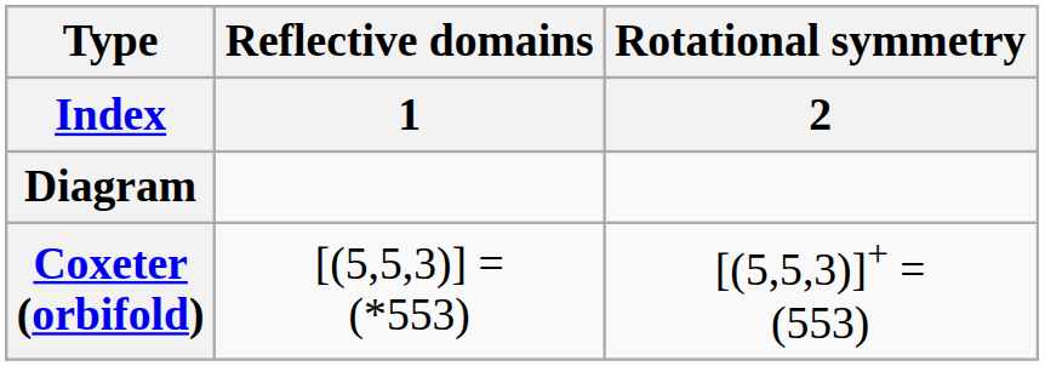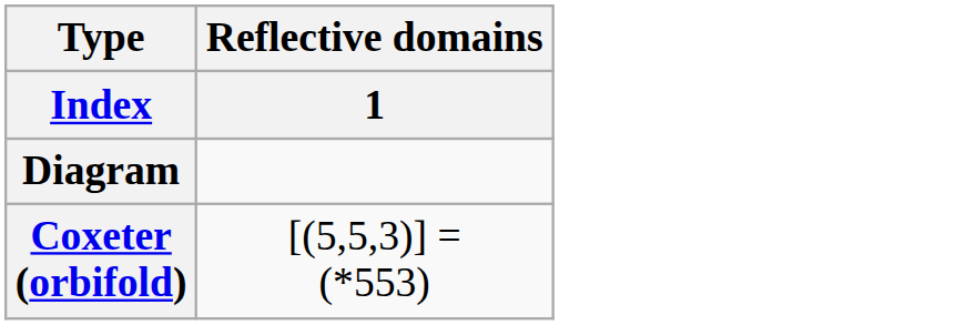 <table class=wikitable>
 <tr align=center>
 <th>Type</th>
 <th>Reflective domains</th>
-<th>Rotational symmetry</th>
 </tr>
 <tr align=center>
 <th><a href='#'>Index</a></th>
 <th>1</th>
-<th>2</th>
 </tr>
 <tr align=center>
 <th>Diagram</th>
-<td></td>
 <td></td>
 </tr>
 <tr align=center>
 <th><a href='#'>Coxeter</a><br>(<a href='#'>orbifold</a>)</th>
 <td>[(5,5,3)] = <br>(*553)</td>
-<td>[(5,5,3)]<sup>+</sup> = <br>(553)</td>
 </tr>
 </table>
